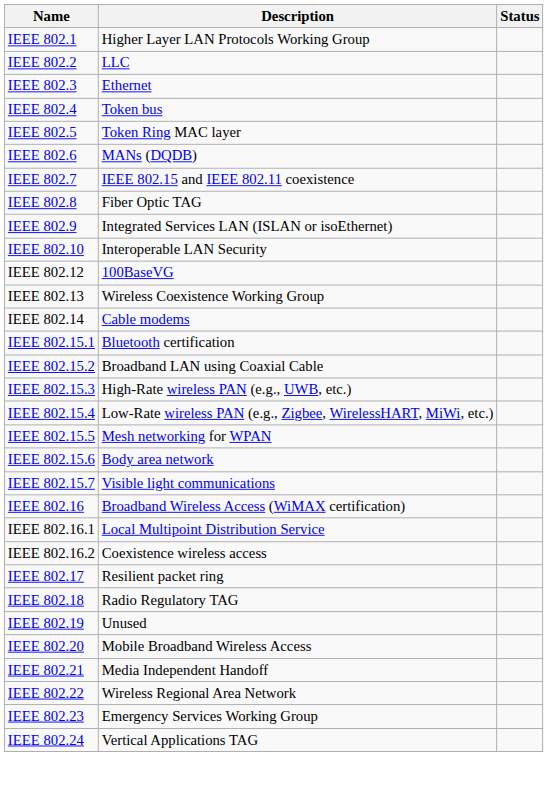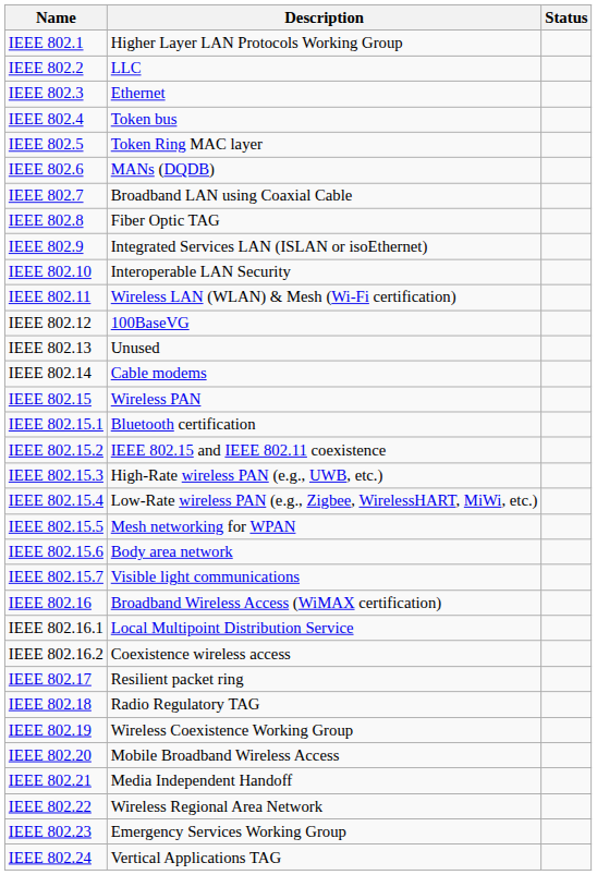 <table class="wikitable">
 <tr>
 <th>Name</th>
 <th>Description</th>
 <th>Status</th>
 </tr>
 <tr>
 <td><a href='#'>IEEE 802.1</a></td>
 <td>Higher Layer LAN Protocols Working Group</td>
 <td></td>
 </tr>
 <tr>
 <td><a href='#'>IEEE 802.2</a></td>
 <td><a href='#'>LLC</a></td>
 <td></td>
 </tr>
 <tr>
 <td><a href='#'>IEEE 802.3</a></td>
 <td><a href='#'>Ethernet</a></td>
 <td></td>
 </tr>
 <tr>
 <td><a href='#'>IEEE 802.4</a></td>
 <td><a href='#'>Token bus</a></td>
 <td></td>
 </tr>
 <tr>
 <td><a href='#'>IEEE 802.5</a></td>
 <td><a href='#'>Token Ring</a> MAC layer</td>
 <td></td>
 </tr>
 <tr>
 <td><a href='#'>IEEE 802.6</a></td>
 <td><a href='#'>MANs</a> (<a href='#'>DQDB</a>)</td>
 <td></td>
 </tr>
 <tr>
 <td><a href='#'>IEEE 802.7</a></td>
-<td><a href='#'>IEEE 802.15</a> and <a href='#'>IEEE 802.11</a> coexistence</td>
+<td>Broadband LAN using Coaxial Cable</td>
 <td></td>
 </tr>
 <tr>
 <td><a href='#'>IEEE 802.8</a></td>
 <td>Fiber Optic TAG</td>
 <td></td>
 </tr>
 <tr>
 <td><a href='#'>IEEE 802.9</a></td>
 <td>Integrated Services LAN (ISLAN or isoEthernet)</td>
 <td></td>
 </tr>
 <tr>
 <td><a href='#'>IEEE 802.10</a></td>
 <td>Interoperable LAN Security</td>
 <td></td>
 </tr>
 <tr>
+<td><a href='#'>IEEE 802.11</a></td>
+<td><a href='#'>Wireless LAN</a> (WLAN) & Mesh (<a href='#'>Wi-Fi</a> certification)</td>
+<td></td>
+</tr>
+<tr>
 <td>IEEE 802.12</td>
 <td><a href='#'>100BaseVG</a></td>
 <td></td>
 </tr>
 <tr>
 <td>IEEE 802.13</td>
-<td>Wireless Coexistence Working Group</td>
+<td>Unused</td>
 <td></td>
 </tr>
 <tr>
 <td>IEEE 802.14</td>
 <td><a href='#'>Cable modems</a></td>
+<td></td>
+</tr>
+<tr>
+<td><a href='#'>IEEE 802.15</a></td>
+<td><a href='#'>Wireless PAN</a></td>
 <td></td>
 </tr>
 <tr>
 <td><a href='#'>IEEE 802.15.1</a></td>
 <td><a href='#'>Bluetooth</a> certification</td>
 <td></td>
 </tr>
 <tr>
 <td><a href='#'>IEEE 802.15.2</a></td>
-<td>Broadband LAN using Coaxial Cable</td>
+<td><a href='#'>IEEE 802.15</a> and <a href='#'>IEEE 802.11</a> coexistence</td>
 <td></td>
 </tr>
 <tr>
 <td><a href='#'>IEEE 802.15.3</a></td>
 <td>High-Rate <a href='#'>wireless PAN</a> (e.g., <a href='#'>UWB</a>, etc.)</td>
 <td></td>
 </tr>
 <tr>
 <td><a href='#'>IEEE 802.15.4</a></td>
 <td>Low-Rate <a href='#'>wireless PAN</a> (e.g., <a href='#'>Zigbee</a>, <a href='#'>WirelessHART</a>, <a href='#'>MiWi</a>, etc.)</td>
 <td></td>
 </tr>
 <tr>
 <td><a href='#'>IEEE 802.15.5</a></td>
 <td><a href='#'>Mesh networking</a> for <a href='#'>WPAN</a></td>
 <td></td>
 </tr>
 <tr>
 <td><a href='#'>IEEE 802.15.6</a></td>
 <td><a href='#'>Body area network</a></td>
 <td></td>
 </tr>
 <tr>
 <td><a href='#'>IEEE 802.15.7</a></td>
 <td><a href='#'>Visible light communications</a></td>
 <td></td>
 </tr>
 <tr>
 <td><a href='#'>IEEE 802.16</a></td>
 <td><a href='#'>Broadband Wireless Access</a> (<a href='#'>WiMAX</a> certification)</td>
 <td></td>
 </tr>
 <tr>
 <td>IEEE 802.16.1</td>
 <td><a href='#'>Local Multipoint Distribution Service</a></td>
 <td></td>
 </tr>
 <tr>
 <td>IEEE 802.16.2</td>
 <td>Coexistence wireless access</td>
 <td></td>
 </tr>
 <tr>
 <td><a href='#'>IEEE 802.17</a></td>
 <td>Resilient packet ring</td>
 <td></td>
 </tr>
 <tr>
 <td><a href='#'>IEEE 802.18</a></td>
 <td>Radio Regulatory TAG</td>
 <td></td>
 </tr>
 <tr>
 <td><a href='#'>IEEE 802.19</a></td>
-<td>Unused</td>
+<td>Wireless Coexistence Working Group</td>
 <td></td>
 </tr>
 <tr>
 <td><a href='#'>IEEE 802.20</a></td>
 <td>Mobile Broadband Wireless Access</td>
 <td></td>
 </tr>
 <tr>
 <td><a href='#'>IEEE 802.21</a></td>
 <td>Media Independent Handoff</td>
 <td></td>
 </tr>
 <tr>
 <td><a href='#'>IEEE 802.22</a></td>
 <td>Wireless Regional Area Network</td>
 <td></td>
 </tr>
 <tr>
 <td><a href='#'>IEEE 802.23</a></td>
 <td>Emergency Services Working Group</td>
 <td></td>
 </tr>
 <tr>
 <td><a href='#'>IEEE 802.24</a></td>
 <td>Vertical Applications TAG</td>
 <td></td>
 </tr>
 </table>
